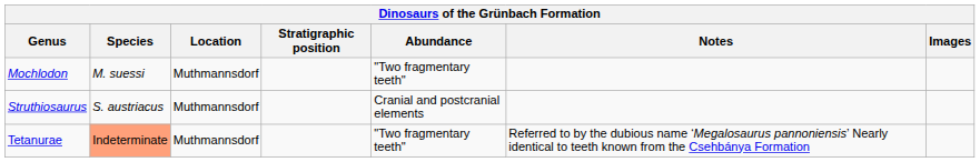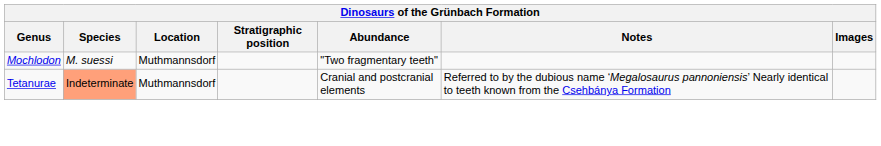 <table class="wikitable" align="center" width="100%">
 <tr>
 <th colspan="7" align="center"><strong><a href='#'>Dinosaurs</a> of the Grünbach Formation</strong></th>
 </tr>
 <tr>
 <th>Genus</th>
 <th>Species</th>
 <th>Location</th>
 <th>Stratigraphic position</th>
 <th>Abundance</th>
 <th>Notes</th>
 <th>Images</th>
 </tr>
 <tr>
 <td><em><a href='#'>Mochlodon</a></em></td>
 <td><em>M. suessi</em></td>
 <td>Muthmannsdorf</td>
 <td></td>
 <td>"Two fragmentary teeth"</td>
 <td></td>
 <td></td>
 </tr>
 <tr>
-<td><em><a href='#'>Struthiosaurus</a></em></td>
-<td><em>S. austriacus</em></td>
-<td>Muthmannsdorf</td>
-<td></td>
-<td>Cranial and postcranial elements</td>
-<td></td>
-<td></td>
-</tr>
-<tr>
 <td><a href='#'>Tetanurae</a></td>
 <td style="background: lightsalmon;">Indeterminate</td>
 <td>Muthmannsdorf</td>
 <td></td>
-<td>"Two fragmentary teeth"</td>
+<td>Cranial and postcranial elements</td>
 <td>Referred to by the dubious name ‘<em>Megalosaurus pannoniensis</em>’ Nearly identical to teeth known from the <a href='#'>Csehbánya Formation</a></td>
 <td></td>
 </tr>
 </table>
